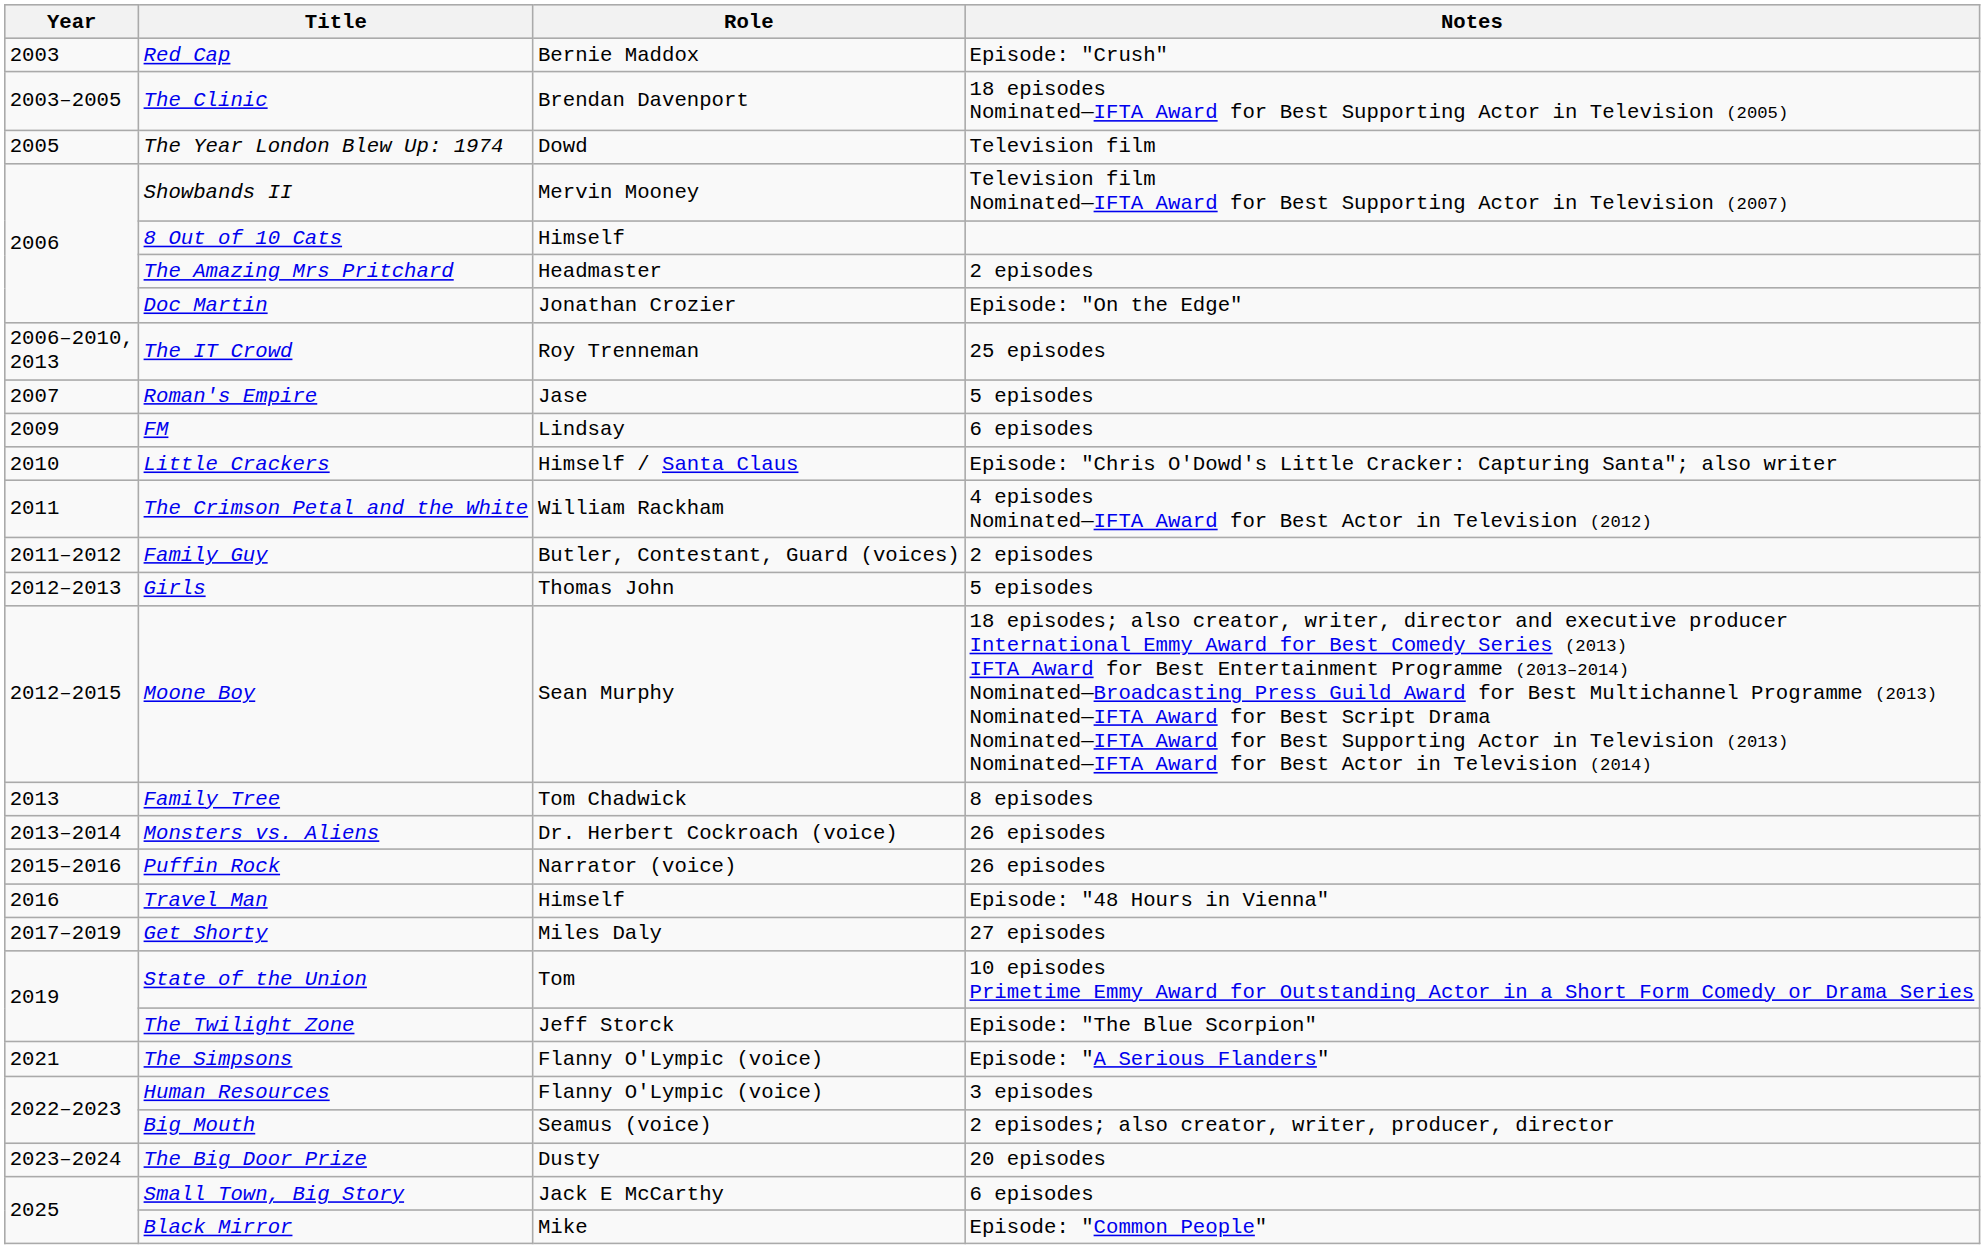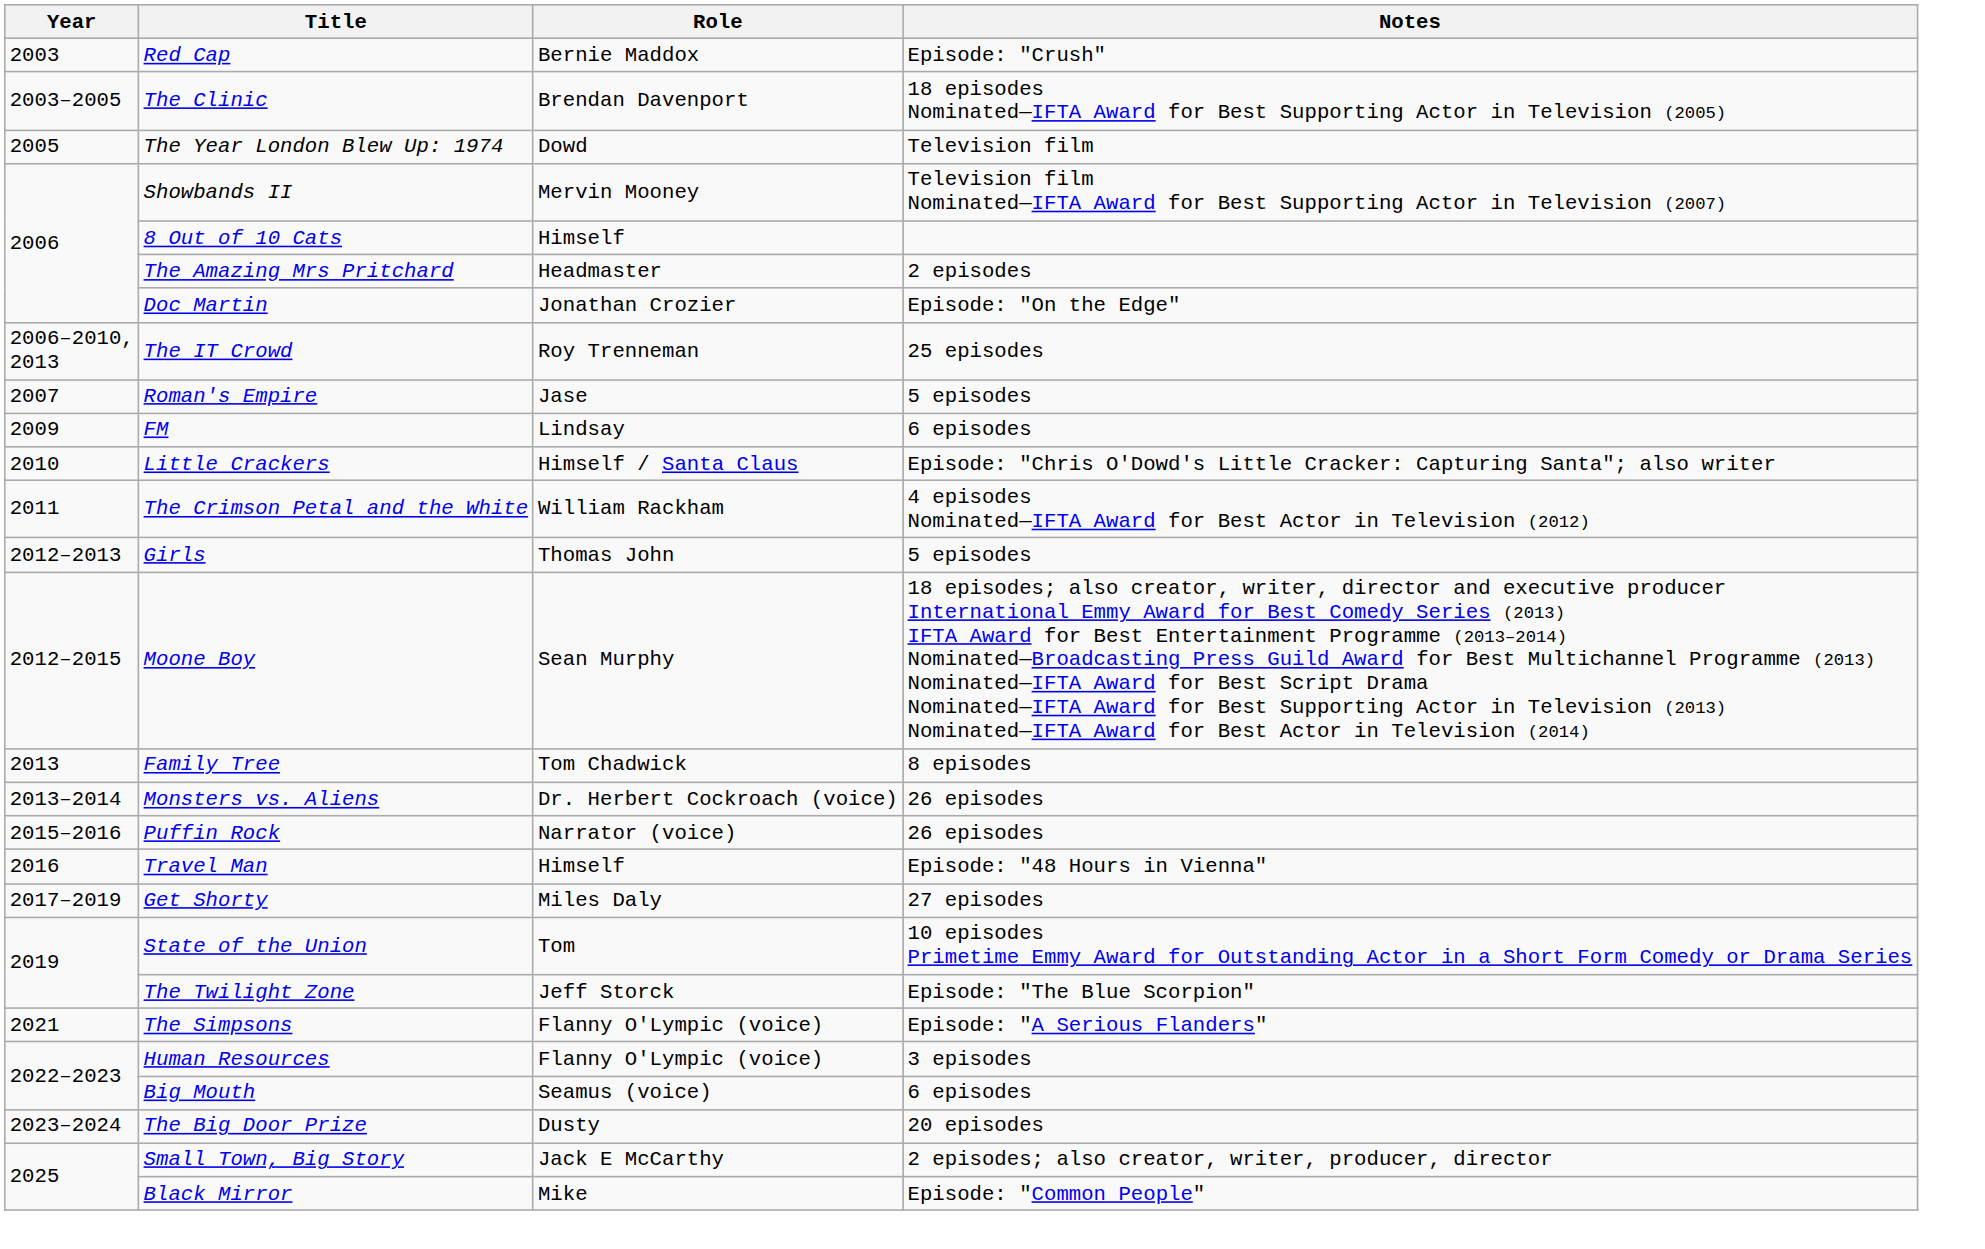 <table class="wikitable sortable">
 <tr>
 <th>Year</th>
 <th>Title</th>
 <th>Role</th>
 <th class="unsortable">Notes</th>
 </tr>
 <tr>
 <td>2003</td>
 <td><em><a href='#'>Red Cap</a></em></td>
 <td>Bernie Maddox</td>
 <td>Episode: "Crush"</td>
 </tr>
 <tr>
 <td>2003–2005</td>
 <td><em><a href='#'>The Clinic</a></em></td>
 <td>Brendan Davenport</td>
 <td>18 episodes<br>Nominated—<a href='#'>IFTA Award</a> for Best Supporting Actor in Television <small>(2005)</small></td>
 </tr>
 <tr>
 <td>2005</td>
 <td><em>The Year London Blew Up: 1974</em></td>
 <td>Dowd</td>
 <td>Television film</td>
 </tr>
 <tr>
 <td rowspan=4>2006</td>
 <td><em>Showbands II</em></td>
 <td>Mervin Mooney</td>
 <td>Television film<br>Nominated—<a href='#'>IFTA Award</a> for Best Supporting Actor in Television <small>(2007)</small></td>
 </tr>
 <tr>
 <td><em><a href='#'>8 Out of 10 Cats</a></em></td>
 <td>Himself</td>
 <td></td>
 </tr>
 <tr>
 <td><em><a href='#'>The Amazing Mrs Pritchard</a></em></td>
 <td>Headmaster</td>
 <td>2 episodes</td>
 </tr>
 <tr>
 <td><em><a href='#'>Doc Martin</a></em></td>
 <td>Jonathan Crozier</td>
 <td>Episode: "On the Edge"</td>
 </tr>
 <tr>
 <td>2006–2010,<br>2013</td>
 <td><em><a href='#'>The IT Crowd</a></em></td>
 <td>Roy Trenneman</td>
 <td>25 episodes</td>
 </tr>
 <tr>
 <td>2007</td>
 <td><em><a href='#'>Roman's Empire</a></em></td>
 <td>Jase</td>
 <td>5 episodes</td>
 </tr>
 <tr>
 <td>2009</td>
 <td><em><a href='#'>FM</a></em></td>
 <td>Lindsay</td>
 <td>6 episodes</td>
 </tr>
 <tr>
 <td>2010</td>
 <td><em><a href='#'>Little Crackers</a></em></td>
 <td>Himself / <a href='#'>Santa Claus</a></td>
 <td>Episode: "Chris O'Dowd's Little Cracker: Capturing Santa"; also writer</td>
 </tr>
 <tr>
 <td>2011</td>
 <td><em><a href='#'>The Crimson Petal and the White</a></em></td>
 <td>William Rackham</td>
 <td>4 episodes<br>Nominated—<a href='#'>IFTA Award</a> for Best Actor in Television <small>(2012)</small></td>
 </tr>
 <tr>
-<td>2011–2012</td>
-<td><em><a href='#'>Family Guy</a></em></td>
-<td>Butler, Contestant, Guard (voices)</td>
-<td>2 episodes</td>
-</tr>
-<tr>
 <td>2012–2013</td>
 <td><em><a href='#'>Girls</a></em></td>
 <td>Thomas John</td>
 <td>5 episodes</td>
 </tr>
 <tr>
 <td>2012–2015</td>
 <td><em><a href='#'>Moone Boy</a></em></td>
 <td>Sean Murphy</td>
 <td>18 episodes; also creator, writer, director and executive producer<br><a href='#'>International Emmy Award for Best Comedy Series</a> <small>(2013)</small><br><a href='#'>IFTA Award</a> for Best Entertainment Programme <small>(2013–2014)</small><br>Nominated—<a href='#'>Broadcasting Press Guild Award</a> for Best Multichannel Programme <small>(2013)</small><br>Nominated—<a href='#'>IFTA Award</a> for Best Script Drama<br>Nominated—<a href='#'>IFTA Award</a> for Best Supporting Actor in Television <small>(2013)</small><br>Nominated—<a href='#'>IFTA Award</a> for Best Actor in Television <small>(2014)</small></td>
 </tr>
 <tr>
 <td>2013</td>
 <td><em><a href='#'>Family Tree</a></em></td>
 <td>Tom Chadwick</td>
 <td>8 episodes</td>
 </tr>
 <tr>
 <td>2013–2014</td>
 <td><em><a href='#'>Monsters vs. Aliens</a></em></td>
 <td>Dr. Herbert Cockroach (voice)</td>
 <td>26 episodes</td>
 </tr>
 <tr>
 <td>2015–2016</td>
 <td><em><a href='#'>Puffin Rock</a></em></td>
 <td>Narrator (voice)</td>
 <td>26 episodes</td>
 </tr>
 <tr>
 <td>2016</td>
 <td><em><a href='#'>Travel Man</a></em></td>
 <td>Himself</td>
 <td>Episode: "48 Hours in Vienna"</td>
 </tr>
 <tr>
 <td>2017–2019</td>
 <td><em><a href='#'>Get Shorty</a></em></td>
 <td>Miles Daly</td>
 <td>27 episodes</td>
 </tr>
 <tr>
 <td rowspan="2">2019</td>
 <td><em><a href='#'>State of the Union</a></em></td>
 <td>Tom</td>
 <td>10 episodes<br><a href='#'>Primetime Emmy Award for Outstanding Actor in a Short Form Comedy or Drama Series</a></td>
 </tr>
 <tr>
 <td><em><a href='#'>The Twilight Zone</a></em></td>
 <td>Jeff Storck</td>
 <td>Episode: "The Blue Scorpion"</td>
 </tr>
 <tr>
 <td>2021</td>
 <td><em><a href='#'>The Simpsons</a></em></td>
 <td>Flanny O'Lympic (voice)</td>
 <td>Episode: "<a href='#'>A Serious Flanders</a>"</td>
 </tr>
 <tr>
 <td rowspan="2">2022–2023</td>
 <td><em><a href='#'>Human Resources</a></em></td>
 <td>Flanny O'Lympic (voice)</td>
 <td>3 episodes</td>
 </tr>
 <tr>
 <td><em><a href='#'>Big Mouth</a></em></td>
 <td>Seamus (voice)</td>
-<td>2 episodes; also creator, writer, producer, director</td>
+<td>6 episodes</td>
 </tr>
 <tr>
 <td>2023–2024</td>
 <td><em><a href='#'>The Big Door Prize</a></em></td>
 <td>Dusty</td>
 <td>20 episodes</td>
 </tr>
 <tr>
 <td rowspan=2>2025</td>
 <td><em><a href='#'>Small Town, Big Story</a></em></td>
 <td>Jack E McCarthy</td>
-<td>6 episodes</td>
+<td>2 episodes; also creator, writer, producer, director</td>
 </tr>
 <tr>
 <td><em><a href='#'>Black Mirror</a></em></td>
 <td>Mike</td>
 <td>Episode: "<a href='#'>Common People</a>"</td>
 </tr>
 </table>
